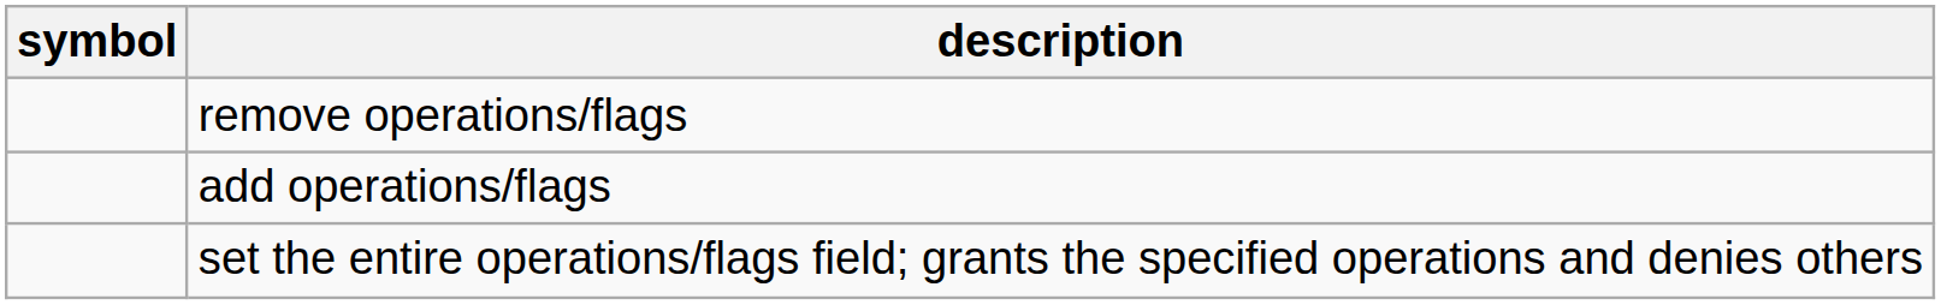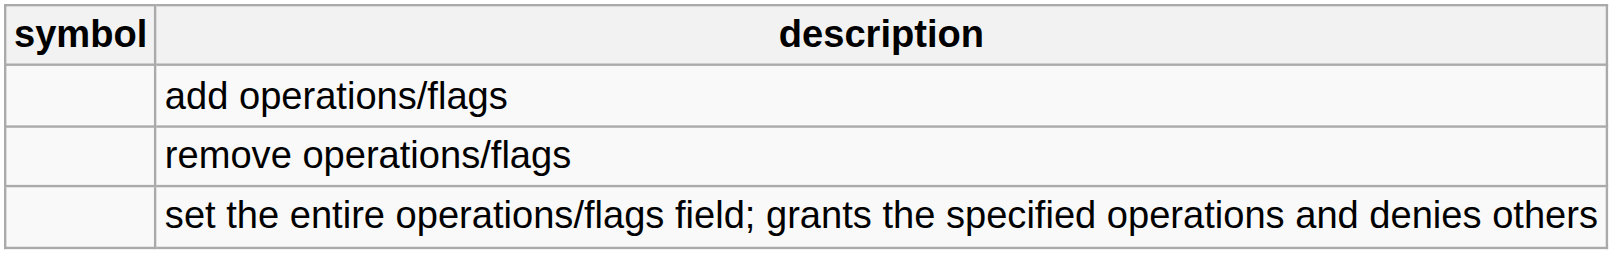 <table class="wikitable">
 <tr>
 <th>symbol</th>
 <th>description</th>
 </tr>
 <tr>
 <td></td>
-<td>remove operations/flags</td>
+<td>add operations/flags</td>
 </tr>
 <tr>
 <td></td>
-<td>add operations/flags</td>
+<td>remove operations/flags</td>
 </tr>
 <tr>
 <td></td>
 <td>set the entire operations/flags field; grants the specified operations and denies others</td>
 </tr>
 </table>
